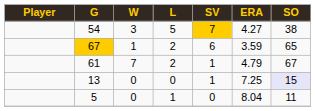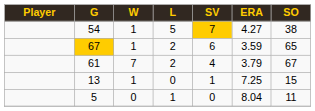 <table class="wikitable sortable">
 <tr>
 <th style="background:#312821; color:#FFCC00"  width="16%">Player</th>
 <th style="background:#312821; color:#FFCC00"  width="9%">G</th>
 <th style="background:#312821; color:#FFCC00"  width="9%">W</th>
 <th style="background:#312821; color:#FFCC00"  width="9%">L</th>
 <th style="background:#312821; color:#FFCC00"  width="9%">SV</th>
 <th style="background:#312821; color:#FFCC00"  width="9%">ERA</th>
 <th style="background:#312821; color:#FFCC00"  width="9%">SO</th>
 </tr>
 <tr align="center">
 <td></td>
 <td>54</td>
-<td>3</td>
+<td>1</td>
 <td>5</td>
 <td bgcolor="#FFCC00">7</td>
 <td>4.27</td>
 <td>38</td>
 </tr>
 <tr align=center>
 <td></td>
 <td bgcolor="#FFCC00">67</td>
 <td>1</td>
 <td>2</td>
 <td>6</td>
 <td>3.59</td>
 <td>65</td>
 </tr>
 <tr align="center">
 <td></td>
 <td>61</td>
 <td>7</td>
 <td>2</td>
-<td>1</td>
-<td>4.79</td>
+<td>4</td>
+<td>3.79</td>
 <td>67</td>
 </tr>
 <tr align="center">
 <td></td>
 <td>13</td>
-<td>0</td>
+<td>1</td>
 <td>0</td>
 <td>1</td>
 <td>7.25</td>
-<td style="background: lavender;">15</td>
+<td>15</td>
 </tr>
 <tr align="center">
 <td></td>
 <td>5</td>
 <td>0</td>
 <td>1</td>
 <td>0</td>
 <td>8.04</td>
 <td>11</td>
 </tr>
 <tr align="center">
 </tr>
 </table>
